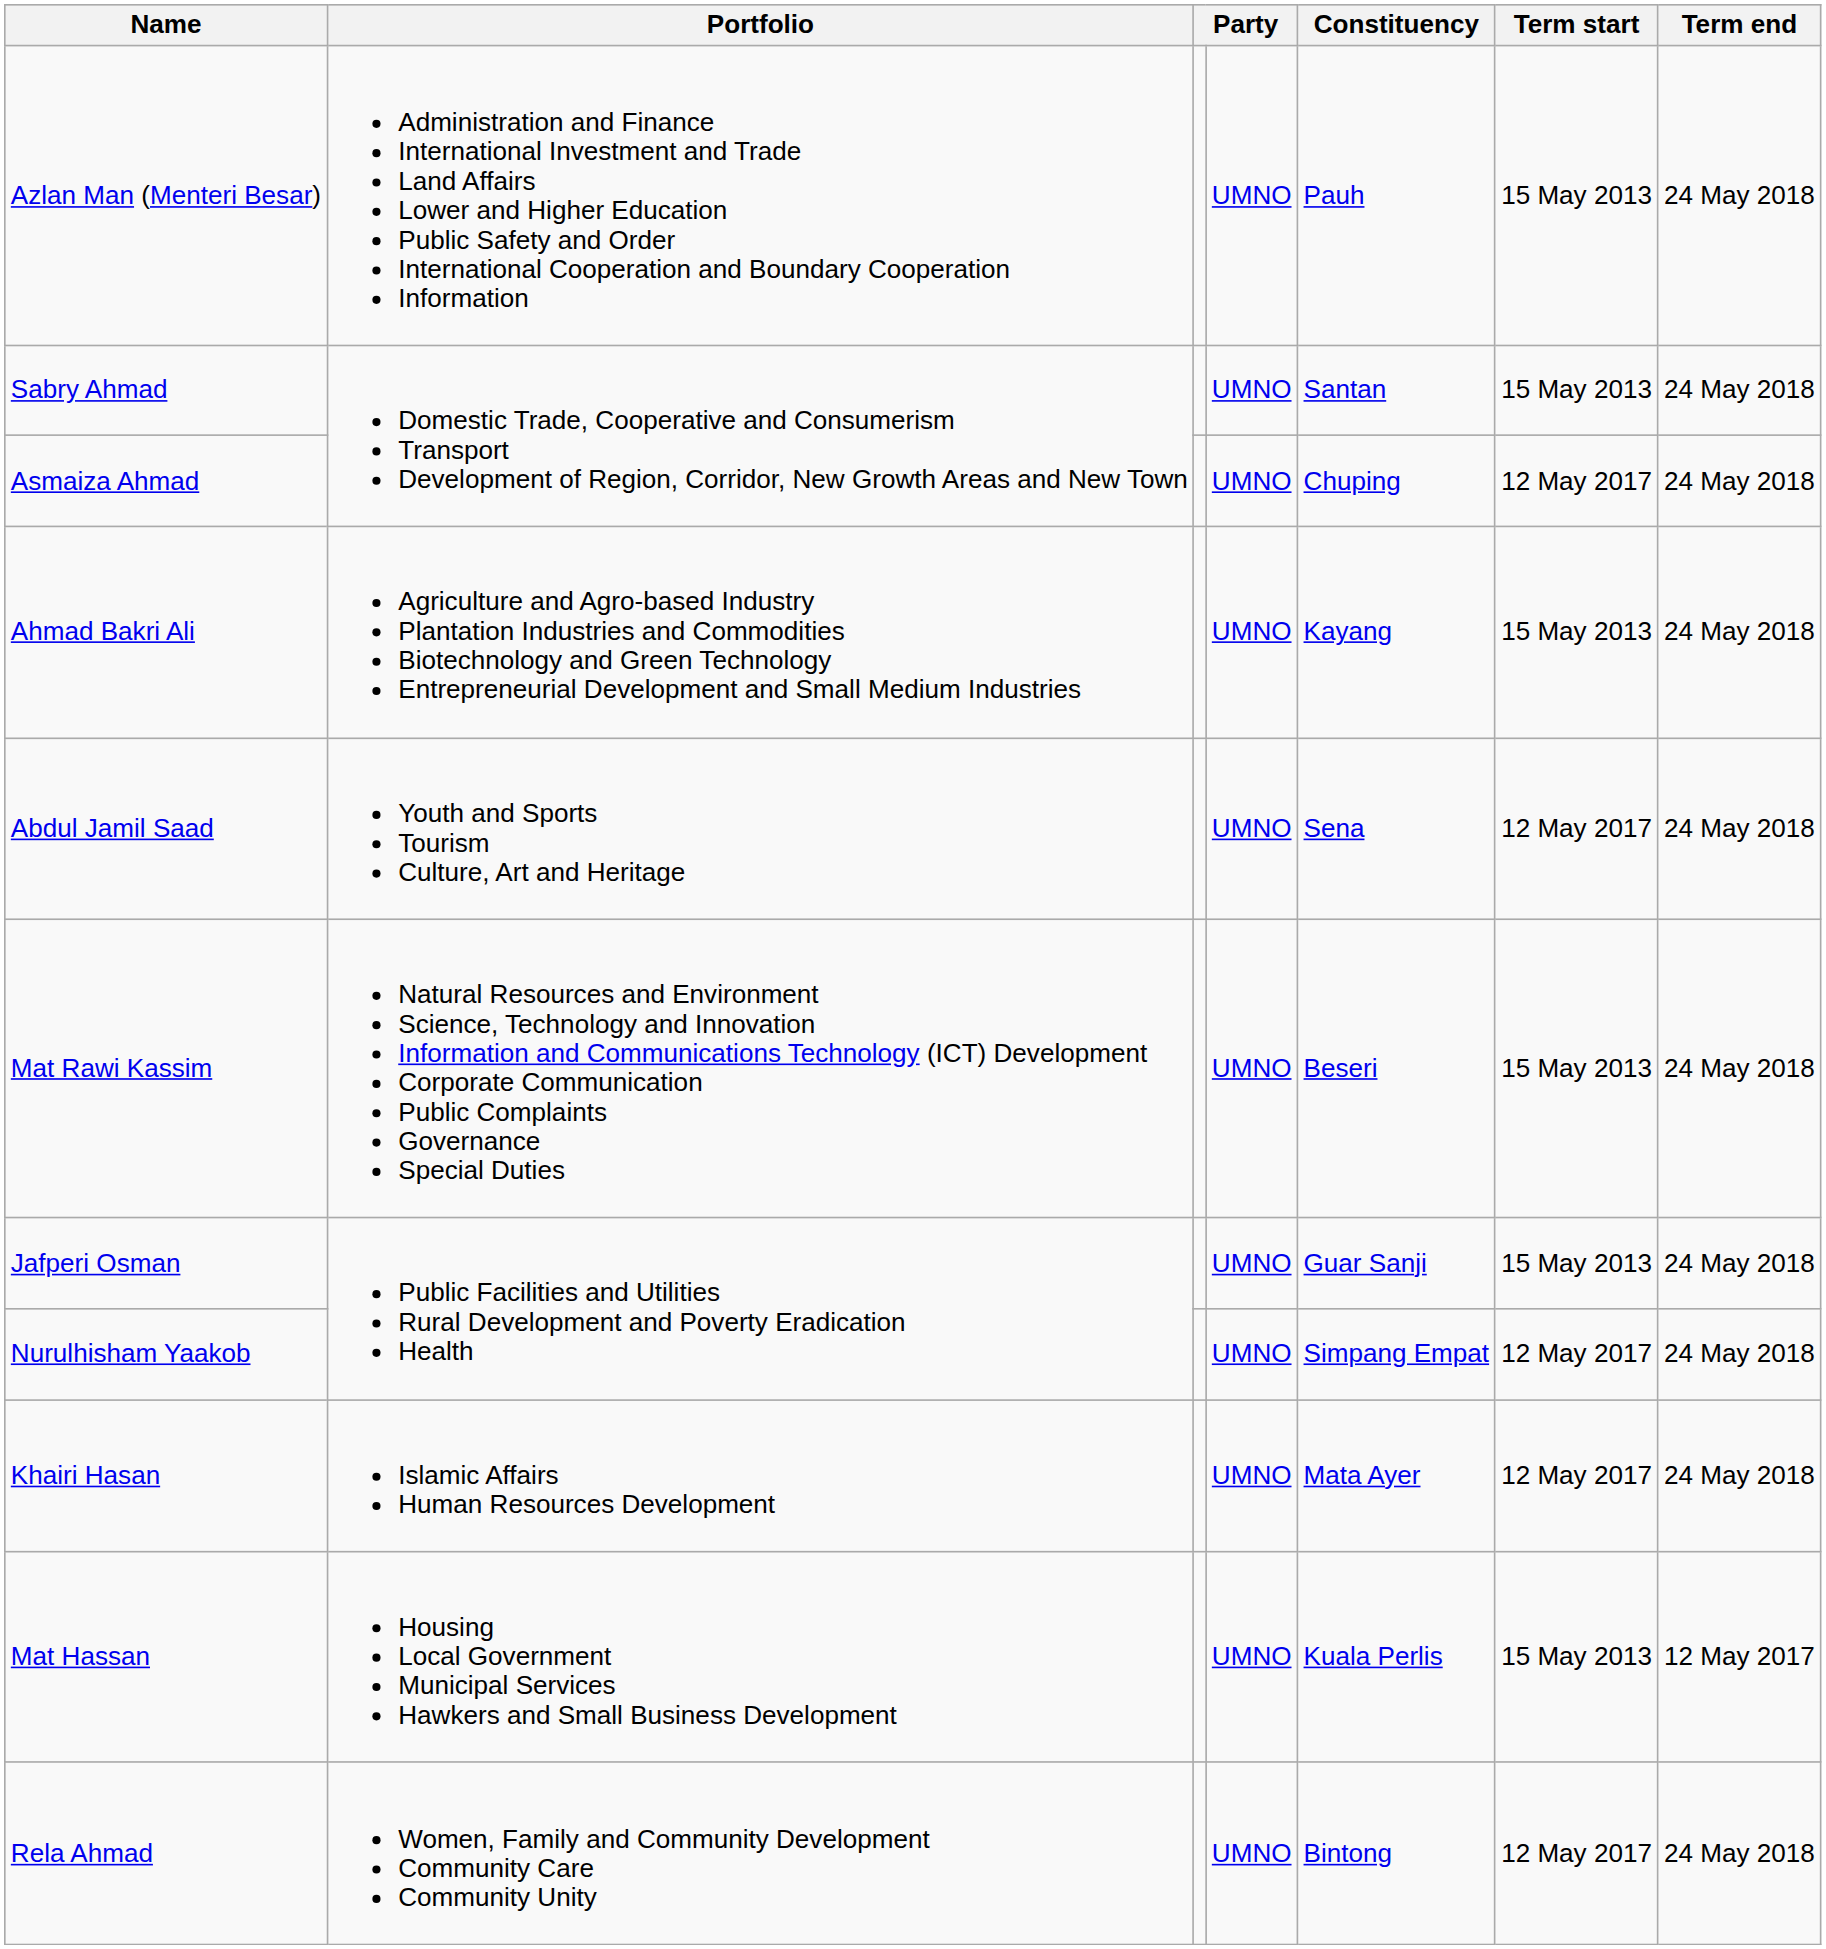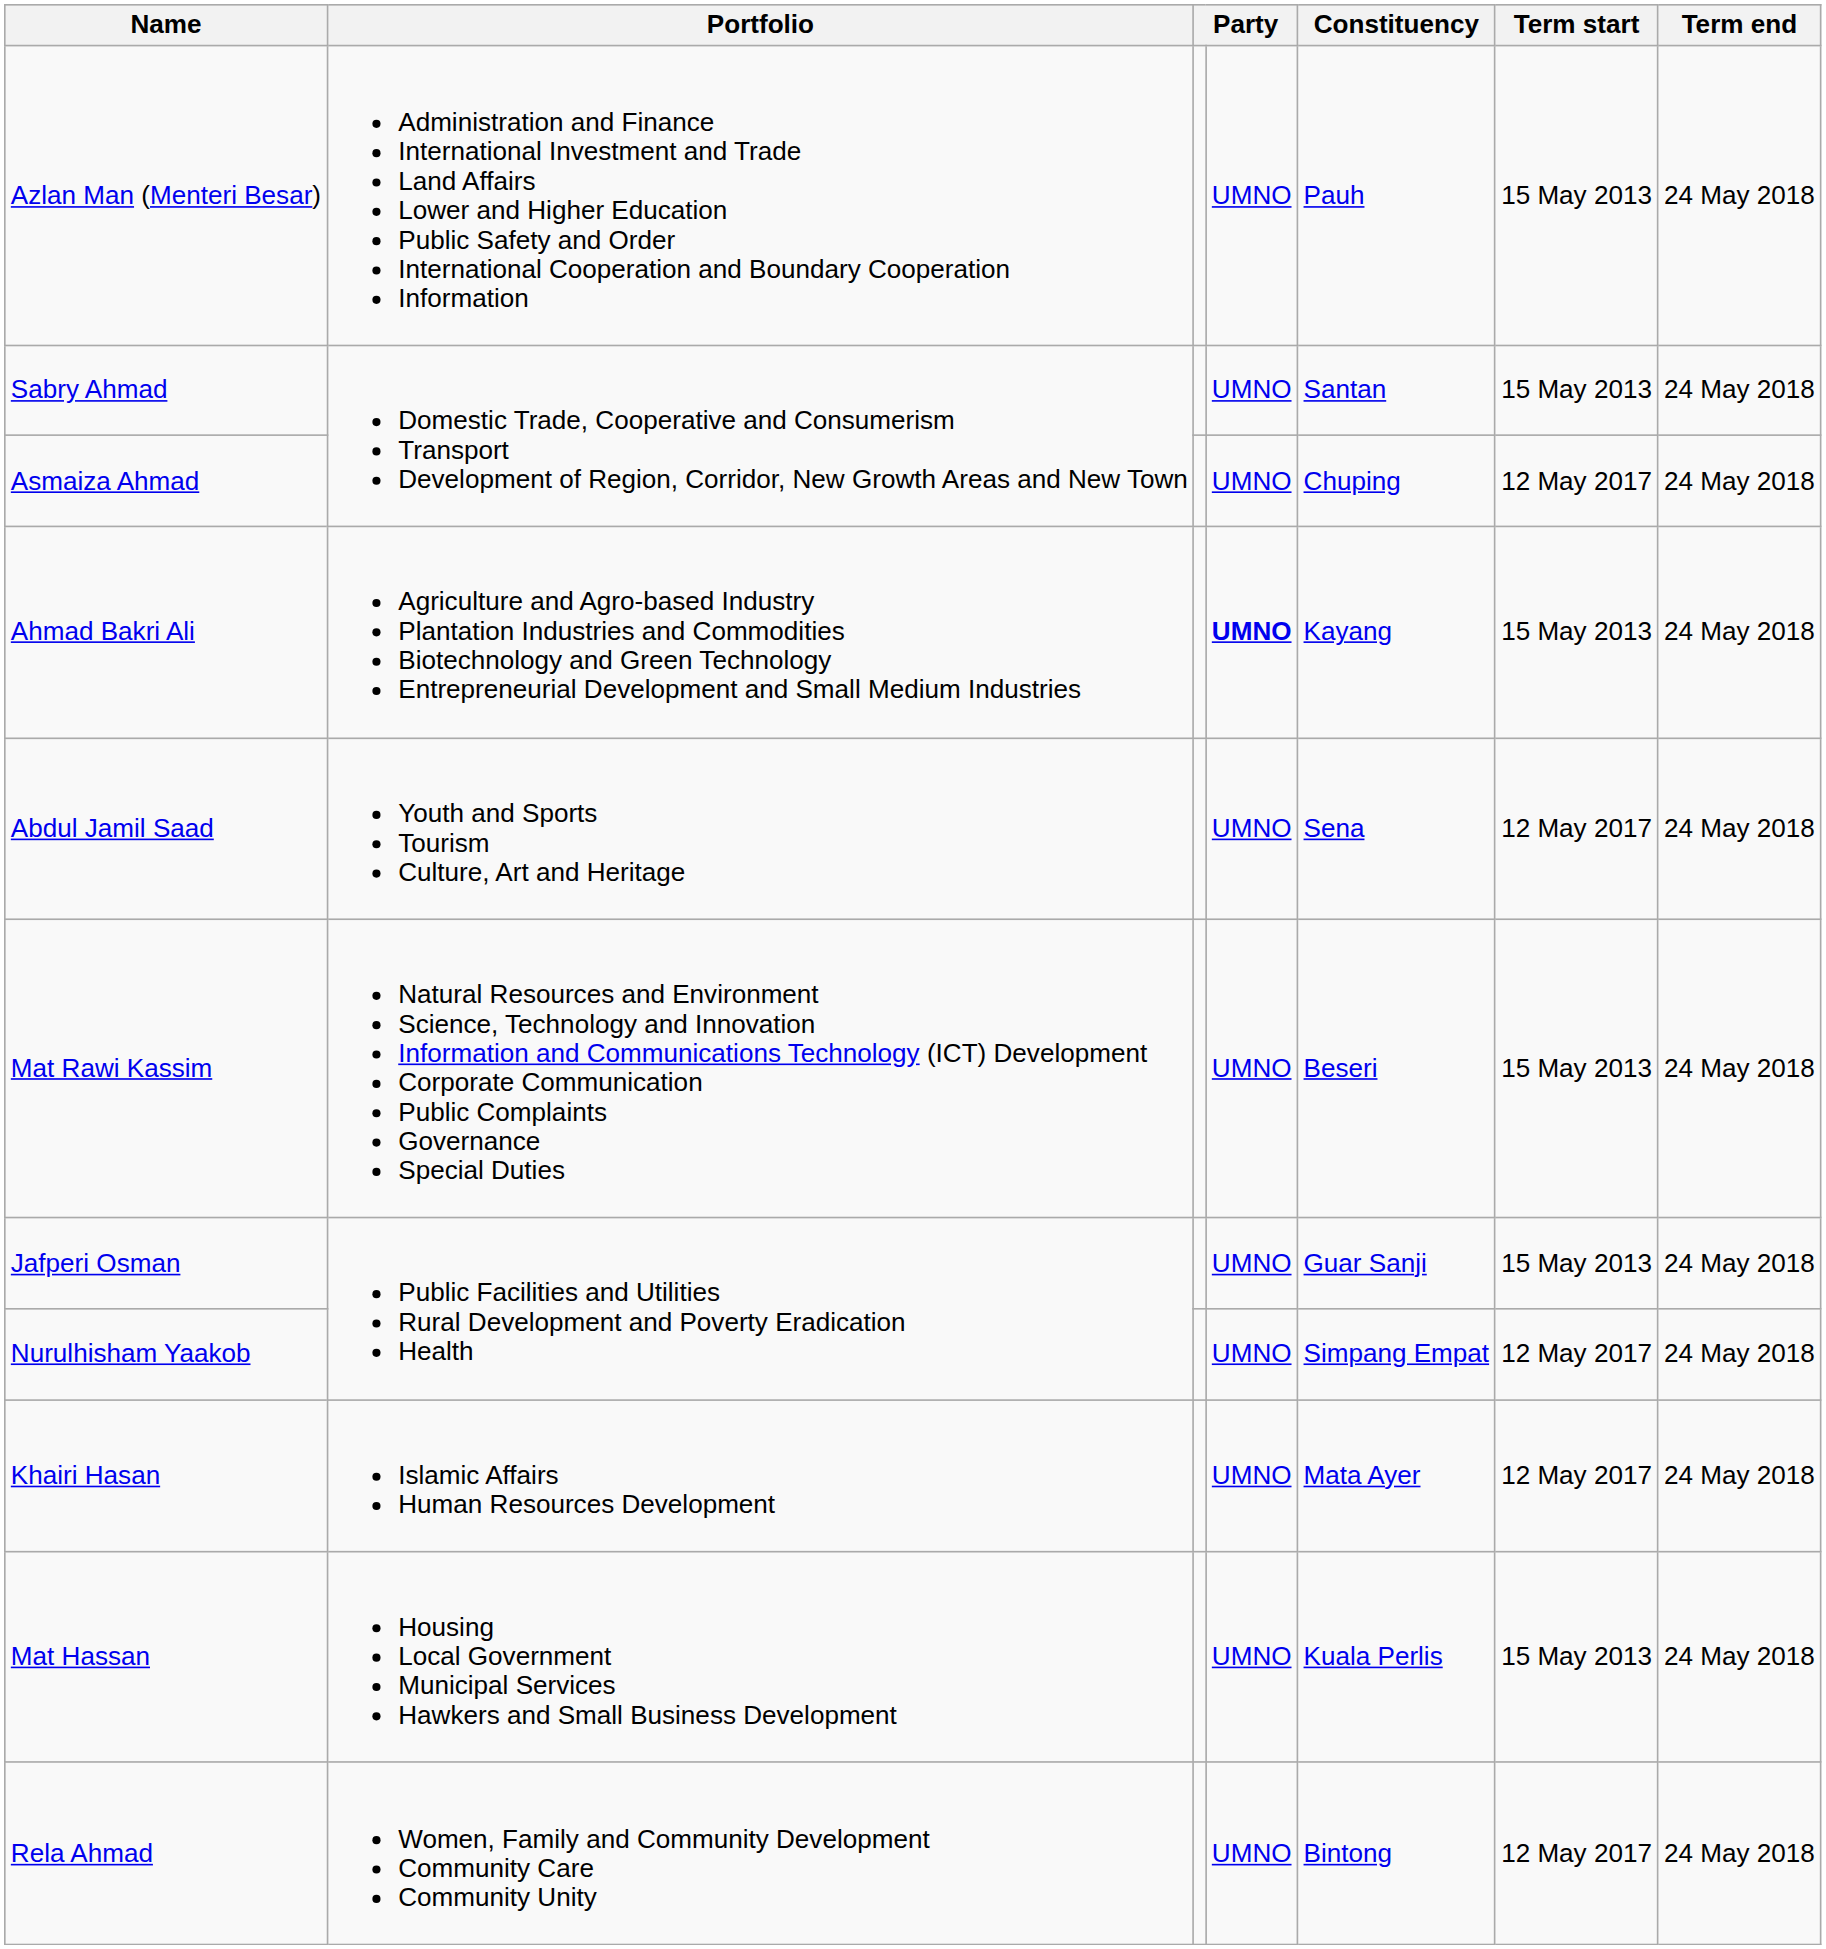 <table class="wikitable">
 <tr>
 <th>Name</th>
 <th>Portfolio</th>
 <th colspan=2>Party</th>
 <th>Constituency</th>
 <th>Term start</th>
 <th>Term end</th>
 </tr>
 <tr>
 <td><a href='#'>Azlan Man</a> (<a href='#'>Menteri Besar</a>)</td>
 <td><br><ul><li>Administration and Finance</li><li>International Investment and Trade</li><li>Land Affairs</li><li>Lower and Higher Education</li><li>Public Safety and Order</li><li>International Cooperation and Boundary Cooperation</li><li>Information</li></ul></td>
 <td bgcolor=></td>
 <td><a href='#'>UMNO</a></td>
 <td><a href='#'>Pauh</a></td>
 <td>15 May 2013</td>
 <td>24 May 2018</td>
 </tr>
 <tr>
 <td><a href='#'>Sabry Ahmad</a></td>
 <td rowspan=2><br><ul><li>Domestic Trade, Cooperative and Consumerism</li><li>Transport</li><li>Development of Region, Corridor, New Growth Areas and New Town</li></ul></td>
 <td bgcolor=></td>
 <td><a href='#'>UMNO</a></td>
 <td><a href='#'>Santan</a></td>
 <td>15 May 2013</td>
 <td>24 May 2018</td>
 </tr>
 <tr>
 <td><a href='#'>Asmaiza Ahmad</a></td>
 <td bgcolor=></td>
 <td><a href='#'>UMNO</a></td>
 <td><a href='#'>Chuping</a></td>
 <td>12 May 2017</td>
 <td>24 May 2018</td>
 </tr>
 <tr>
 <td><a href='#'>Ahmad Bakri Ali</a></td>
 <td><br><ul><li>Agriculture and Agro-based Industry</li><li>Plantation Industries and Commodities</li><li>Biotechnology and Green Technology</li><li>Entrepreneurial Development and Small Medium Industries</li></ul></td>
 <td bgcolor=></td>
-<td><a href='#'>UMNO</a></td>
+<td><strong><a href='#'>UMNO</a></strong></td>
 <td><a href='#'>Kayang</a></td>
 <td>15 May 2013</td>
 <td>24 May 2018</td>
 </tr>
 <tr>
 <td><a href='#'>Abdul Jamil Saad</a></td>
 <td><br><ul><li>Youth and Sports</li><li>Tourism</li><li>Culture, Art and Heritage</li></ul></td>
 <td bgcolor=></td>
 <td><a href='#'>UMNO</a></td>
 <td><a href='#'>Sena</a></td>
 <td>12 May 2017</td>
 <td>24 May 2018</td>
 </tr>
 <tr>
 <td><a href='#'>Mat Rawi Kassim</a></td>
 <td><br><ul><li>Natural Resources and Environment</li><li>Science, Technology and Innovation</li><li><a href='#'>Information and Communications Technology</a> (ICT) Development</li><li>Corporate Communication</li><li>Public Complaints</li><li>Governance</li><li>Special Duties</li></ul></td>
 <td bgcolor=></td>
 <td><a href='#'>UMNO</a></td>
 <td><a href='#'>Beseri</a></td>
 <td>15 May 2013</td>
 <td>24 May 2018</td>
 </tr>
 <tr>
 <td><a href='#'>Jafperi Osman</a></td>
 <td rowspan=2><br><ul><li>Public Facilities and Utilities</li><li>Rural Development and Poverty Eradication</li><li>Health</li></ul></td>
 <td bgcolor=></td>
 <td><a href='#'>UMNO</a></td>
 <td><a href='#'>Guar Sanji</a></td>
 <td>15 May 2013</td>
 <td>24 May 2018</td>
 </tr>
 <tr>
 <td><a href='#'>Nurulhisham Yaakob</a></td>
 <td bgcolor=></td>
 <td><a href='#'>UMNO</a></td>
 <td><a href='#'>Simpang Empat</a></td>
 <td>12 May 2017</td>
 <td>24 May 2018</td>
 </tr>
 <tr>
 <td><a href='#'>Khairi Hasan</a></td>
 <td><br><ul><li>Islamic Affairs</li><li>Human Resources Development</li></ul></td>
 <td bgcolor=></td>
 <td><a href='#'>UMNO</a></td>
 <td><a href='#'>Mata Ayer</a></td>
 <td>12 May 2017</td>
 <td>24 May 2018</td>
 </tr>
 <tr>
 <td><a href='#'>Mat Hassan</a></td>
 <td><br><ul><li>Housing</li><li>Local Government</li><li>Municipal Services</li><li>Hawkers and Small Business Development</li></ul></td>
 <td bgcolor=></td>
 <td><a href='#'>UMNO</a></td>
 <td><a href='#'>Kuala Perlis</a></td>
 <td>15 May 2013</td>
-<td>12 May 2017</td>
+<td>24 May 2018</td>
 </tr>
 <tr>
 <td><a href='#'>Rela Ahmad</a></td>
 <td><br><ul><li>Women, Family and Community Development</li><li>Community Care</li><li>Community Unity</li></ul></td>
 <td bgcolor=></td>
 <td><a href='#'>UMNO</a></td>
 <td><a href='#'>Bintong</a></td>
 <td>12 May 2017</td>
 <td>24 May 2018</td>
 </tr>
 </table>
